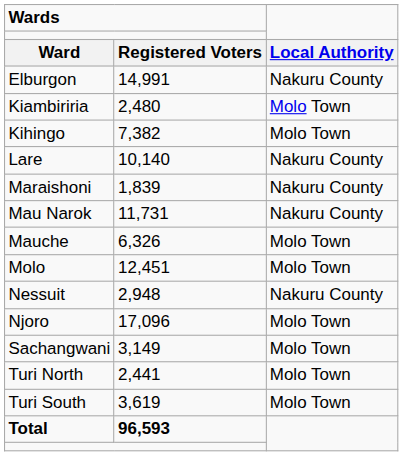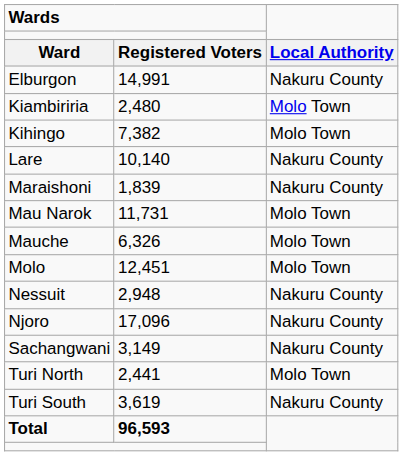 <table class="wikitable">
 <tr>
 <td colspan="2"><strong>Wards</strong></td>
 </tr>
 <tr>
 <td colspan="2"></td>
 </tr>
 <tr>
 <th>Ward</th>
 <th>Registered Voters</th>
 <th><a href='#'>Local Authority</a></th>
 </tr>
 <tr>
 <td>Elburgon</td>
 <td>14,991</td>
 <td>Nakuru County</td>
 </tr>
 <tr>
 <td>Kiambiriria</td>
 <td>2,480</td>
 <td><a href='#'>Molo</a> Town</td>
 </tr>
 <tr>
 <td>Kihingo</td>
 <td>7,382</td>
 <td>Molo Town</td>
 </tr>
 <tr>
 <td>Lare</td>
 <td>10,140</td>
 <td>Nakuru County</td>
 </tr>
 <tr>
 <td>Maraishoni</td>
 <td>1,839</td>
 <td>Nakuru County</td>
 </tr>
 <tr>
 <td>Mau Narok</td>
 <td>11,731</td>
-<td>Nakuru County</td>
+<td>Molo Town</td>
 </tr>
 <tr>
 <td>Mauche</td>
 <td>6,326</td>
 <td>Molo Town</td>
 </tr>
 <tr>
 <td>Molo</td>
 <td>12,451</td>
 <td>Molo Town</td>
 </tr>
 <tr>
 <td>Nessuit</td>
 <td>2,948</td>
 <td>Nakuru County</td>
 </tr>
 <tr>
 <td>Njoro</td>
 <td>17,096</td>
-<td>Molo Town</td>
+<td>Nakuru County</td>
 </tr>
 <tr>
 <td>Sachangwani</td>
 <td>3,149</td>
-<td>Molo Town</td>
+<td>Nakuru County</td>
 </tr>
 <tr>
 <td>Turi North</td>
 <td>2,441</td>
 <td>Molo Town</td>
 </tr>
 <tr>
 <td>Turi South</td>
 <td>3,619</td>
-<td>Molo Town</td>
+<td>Nakuru County</td>
 </tr>
 <tr>
 <td><strong>Total</strong></td>
 <td><strong>96,593</strong></td>
 </tr>
 <tr>
 <td colspan="2"></td>
 </tr>
 </table>
